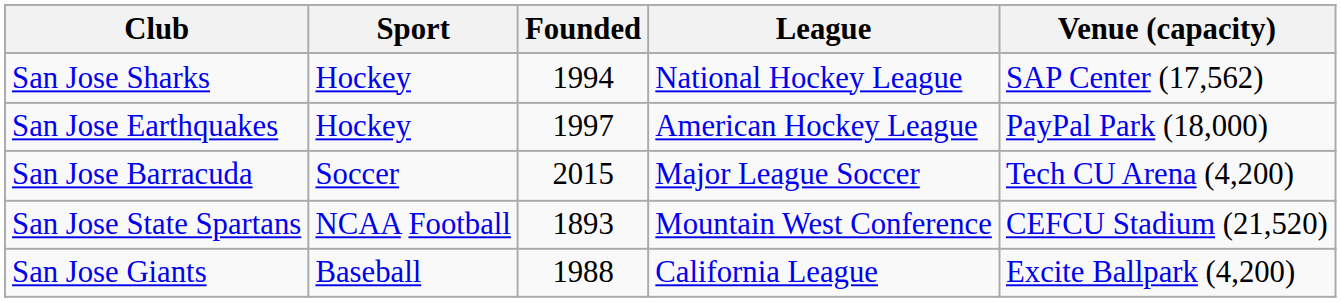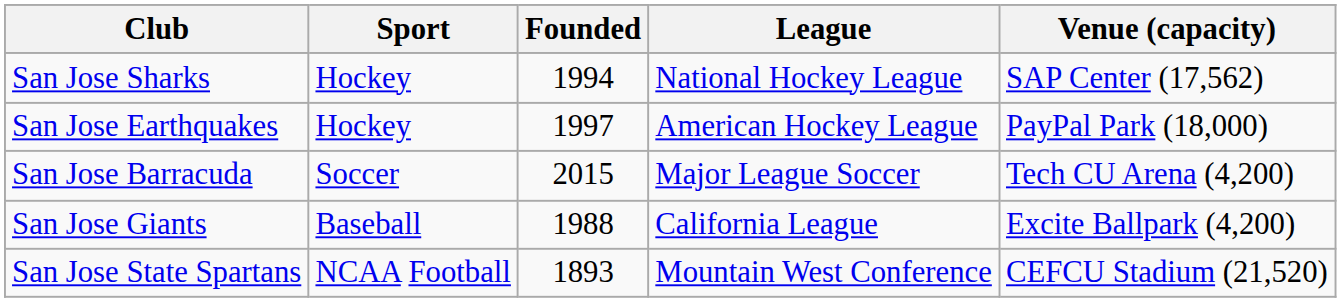 <table class="wikitable sortable">
 <tr>
 <th>Club</th>
 <th>Sport</th>
 <th>Founded</th>
 <th>League</th>
 <th>Venue (capacity)</th>
 </tr>
 <tr>
 <td><a href='#'>San Jose Sharks</a></td>
 <td><a href='#'>Hockey</a></td>
 <td style="text-align:center;">1994</td>
 <td><a href='#'>National Hockey League</a></td>
 <td><a href='#'>SAP Center</a> (17,562)</td>
 </tr>
 <tr>
 <td><a href='#'>San Jose Earthquakes</a></td>
 <td><a href='#'>Hockey</a></td>
 <td style="text-align:center;">1997</td>
 <td><a href='#'>American Hockey League</a></td>
 <td><a href='#'>PayPal Park</a> (18,000)</td>
 </tr>
 <tr>
 <td><a href='#'>San Jose Barracuda</a></td>
 <td><a href='#'>Soccer</a></td>
 <td style="text-align:center;">2015</td>
 <td><a href='#'>Major League Soccer</a></td>
 <td><a href='#'>Tech CU Arena</a> (4,200)</td>
 </tr>
 <tr>
+<td><a href='#'>San Jose Giants</a></td>
+<td><a href='#'>Baseball</a></td>
+<td style="text-align:center;">1988</td>
+<td><a href='#'>California League</a></td>
+<td><a href='#'>Excite Ballpark</a> (4,200)</td>
+</tr>
+<tr>
 <td><a href='#'>San Jose State Spartans</a></td>
 <td><a href='#'>NCAA</a> <a href='#'>Football</a></td>
 <td align=center>1893</td>
 <td><a href='#'>Mountain West Conference</a></td>
 <td><a href='#'>CEFCU Stadium</a> (21,520)</td>
 </tr>
-<tr>
-<td><a href='#'>San Jose Giants</a></td>
-<td><a href='#'>Baseball</a></td>
-<td style="text-align:center;">1988</td>
-<td><a href='#'>California League</a></td>
-<td><a href='#'>Excite Ballpark</a> (4,200)</td>
-</tr>
 </table>
